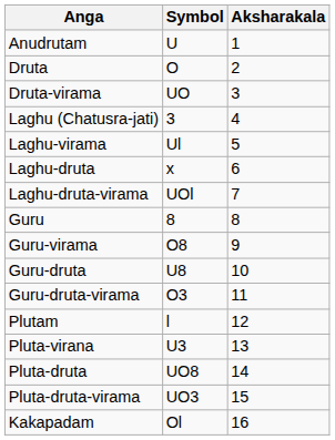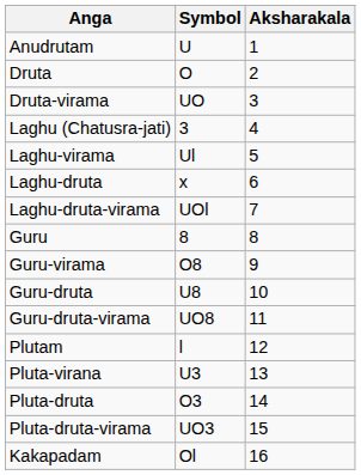 <table class="wikitable">
 <tr>
 <th>Anga</th>
 <th>Symbol</th>
 <th>Aksharakala</th>
 </tr>
 <tr>
 <td>Anudrutam</td>
 <td>U</td>
 <td>1</td>
 </tr>
 <tr>
 <td>Druta</td>
 <td>O</td>
 <td>2</td>
 </tr>
 <tr>
 <td>Druta-virama</td>
 <td>UO</td>
 <td>3</td>
 </tr>
 <tr>
 <td>Laghu (Chatusra-jati)</td>
 <td (8>3</td>
 <td>4</td>
 </tr>
 <tr>
 <td>Laghu-virama</td>
 <td (>Ul</td>
 <td>5</td>
 </tr>
 <tr>
 <td>Laghu-druta</td>
 <td>x</td>
 <td>6</td>
 </tr>
 <tr>
 <td>Laghu-druta-virama</td>
 <td (>UOl<br></td>
 <td>7</td>
 </tr>
 <tr>
 <td>Guru</td>
 <td>8</td>
 <td>8</td>
 </tr>
 <tr>
 <td>Guru-virama</td>
 <td>O8</td>
 <td>9</td>
 </tr>
 <tr>
 <td>Guru-druta</td>
 <td>U8</td>
 <td>10</td>
 </tr>
 <tr>
 <td>Guru-druta-virama</td>
-<td (8>O3</td>
+<td>UO8</td>
 <td>11</td>
 </tr>
 <tr>
 <td>Plutam</td>
 <td>l</td>
 <td>12</td>
 </tr>
 <tr>
 <td>Pluta-virana</td>
 <td (8>U3</td>
 <td>13</td>
 </tr>
 <tr>
 <td>Pluta-druta</td>
-<td>UO8</td>
+<td (8>O3</td>
 <td>14</td>
 </tr>
 <tr>
 <td>Pluta-druta-virama</td>
 <td (8>UO3</td>
 <td>15</td>
 </tr>
 <tr>
 <td>Kakapadam</td>
 <td (>Ol</td>
 <td>16</td>
 </tr>
 </table>
